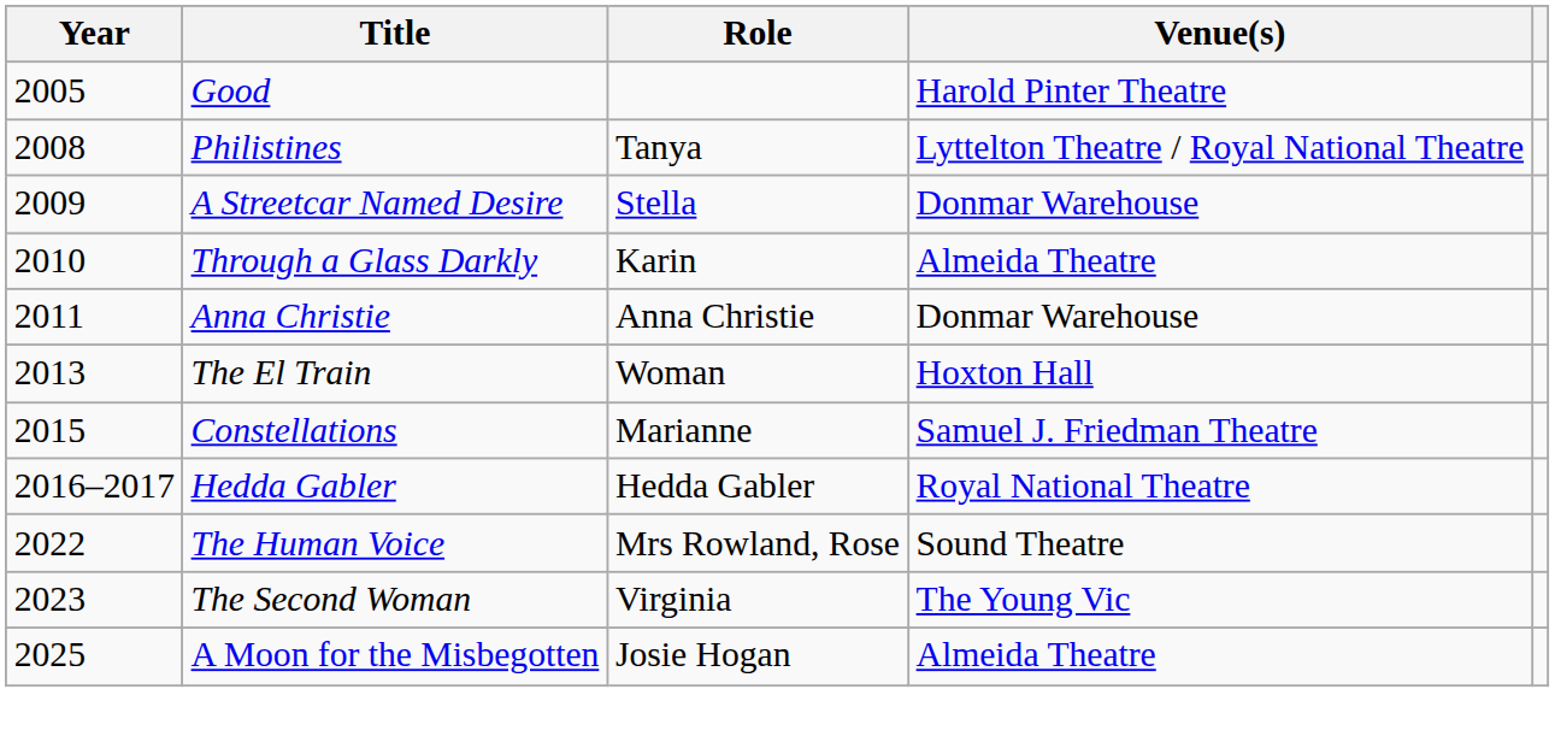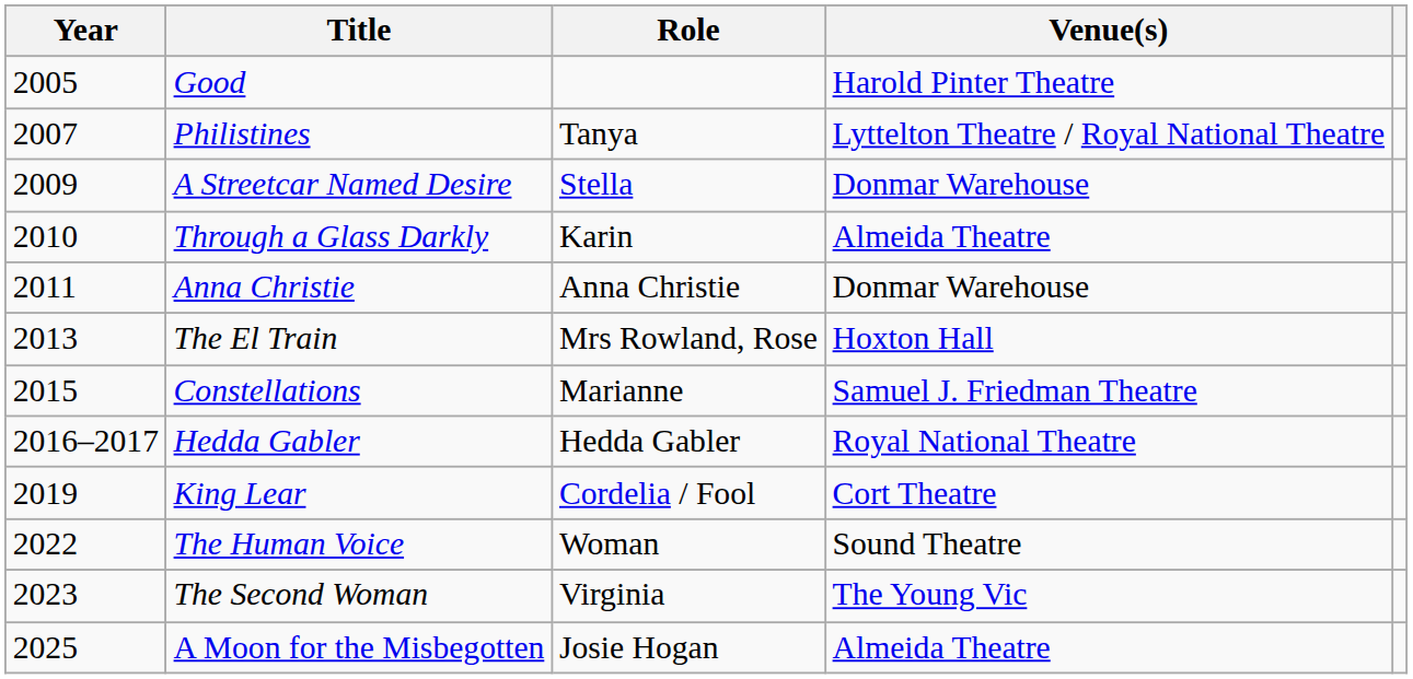 <table class="wikitable sortable">
 <tr>
 <th>Year</th>
 <th>Title</th>
 <th>Role</th>
 <th>Venue(s)</th>
 <th scope="col" class="unsortable"></th>
 </tr>
 <tr>
 <td>2005</td>
 <td><em><a href='#'>Good</a></em></td>
 <td></td>
 <td><a href='#'>Harold Pinter Theatre</a></td>
 <td></td>
 </tr>
 <tr>
-<td>2008</td>
+<td>2007</td>
 <td><em><a href='#'>Philistines</a></em></td>
 <td>Tanya</td>
 <td><a href='#'>Lyttelton Theatre</a> / <a href='#'>Royal National Theatre</a></td>
 <td></td>
 </tr>
 <tr>
 <td>2009</td>
 <td><em><a href='#'>A Streetcar Named Desire</a></em></td>
 <td><a href='#'>Stella</a></td>
 <td><a href='#'>Donmar Warehouse</a></td>
 <td></td>
 </tr>
 <tr>
 <td>2010</td>
 <td><em><a href='#'>Through a Glass Darkly</a></em></td>
 <td>Karin</td>
 <td><a href='#'>Almeida Theatre</a></td>
 <td></td>
 </tr>
 <tr>
 <td>2011</td>
 <td><em><a href='#'>Anna Christie</a></em></td>
 <td>Anna Christie</td>
 <td>Donmar Warehouse</td>
 <td></td>
 </tr>
 <tr>
 <td>2013</td>
 <td><em>The El Train</em></td>
-<td>Woman</td>
+<td>Mrs Rowland, Rose</td>
 <td><a href='#'>Hoxton Hall</a></td>
 <td></td>
 </tr>
 <tr>
 <td>2015</td>
 <td><em><a href='#'>Constellations</a></em></td>
 <td>Marianne</td>
 <td><a href='#'>Samuel J. Friedman Theatre</a></td>
 <td></td>
 </tr>
 <tr>
 <td>2016–2017</td>
 <td><em><a href='#'>Hedda Gabler</a></em></td>
 <td>Hedda Gabler</td>
 <td><a href='#'>Royal National Theatre</a></td>
 <td></td>
 </tr>
 <tr>
+<td>2019</td>
+<td><em><a href='#'>King Lear</a></em></td>
+<td><a href='#'>Cordelia</a> / Fool</td>
+<td><a href='#'>Cort Theatre</a></td>
+<td></td>
+</tr>
+<tr>
 <td>2022</td>
 <td><em><a href='#'>The Human Voice</a></em></td>
-<td>Mrs Rowland, Rose</td>
+<td>Woman</td>
 <td>Sound Theatre</td>
 <td></td>
 </tr>
 <tr>
 <td>2023</td>
 <td><em>The Second Woman</em></td>
 <td>Virginia</td>
 <td><a href='#'>The Young Vic</a></td>
 <td></td>
 </tr>
 <tr>
 <td>2025</td>
 <td><a href='#'>A Moon for the Misbegotten</a></td>
 <td>Josie Hogan</td>
 <td><a href='#'>Almeida Theatre</a></td>
 <td></td>
 </tr>
 </table>
